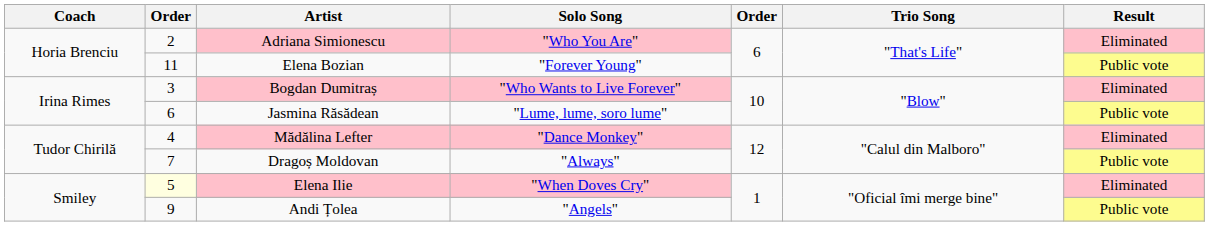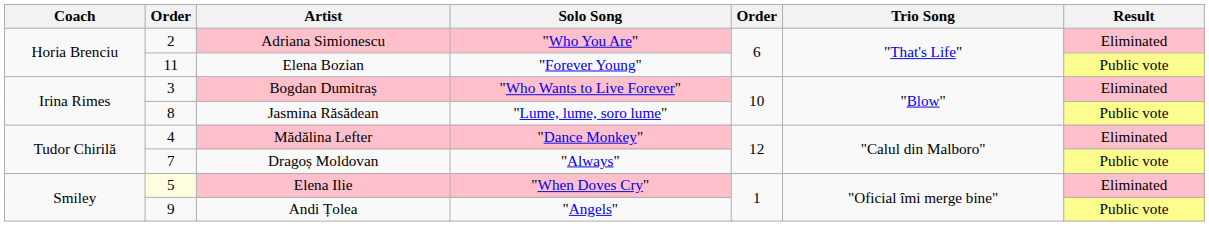 <table class="wikitable" style="text-align: center; width:100%;">
 <tr>
 <th style="width:10%;">Coach</th>
 <th style="width:02%;">Order</th>
 <th style="width:18%;">Artist</th>
 <th style="width:20%;">Solo Song</th>
 <th style="width:02%;">Order</th>
 <th style="width:20%;">Trio Song</th>
 <th style="width:10%;">Result</th>
 </tr>
 <tr>
 <td rowspan="2">Horia Brenciu</td>
 <td>2</td>
 <td bgcolor="pink">Adriana Simionescu</td>
 <td bgcolor="pink">"<a href='#'>Who You Are</a>"</td>
 <td rowspan="2">6</td>
 <td rowspan="2">"<a href='#'>That's Life</a>"</td>
 <td bgcolor="pink">Eliminated</td>
 </tr>
 <tr>
 <td>11</td>
 <td>Elena Bozian</td>
 <td>"<a href='#'>Forever Young</a>"</td>
 <td bgcolor="#fdfc8f">Public vote</td>
 </tr>
 <tr>
 <td rowspan="2">Irina Rimes</td>
 <td>3</td>
 <td bgcolor="pink">Bogdan Dumitraș</td>
 <td bgcolor="pink">"<a href='#'>Who Wants to Live Forever</a>"</td>
 <td rowspan="2">10</td>
 <td rowspan="2">"<a href='#'>Blow</a>"</td>
 <td bgcolor="pink">Eliminated</td>
 </tr>
 <tr>
-<td>6</td>
+<td>8</td>
 <td>Jasmina Răsădean</td>
 <td>"<a href='#'>Lume, lume, soro lume</a>"</td>
 <td bgcolor="#fdfc8f">Public vote</td>
 </tr>
 <tr>
 <td rowspan="2">Tudor Chirilă</td>
 <td>4</td>
 <td bgcolor="pink">Mădălina Lefter</td>
 <td bgcolor="pink">"<a href='#'>Dance Monkey</a>"</td>
 <td rowspan="2">12</td>
 <td rowspan="2">"Calul din Malboro"</td>
 <td bgcolor="pink">Eliminated</td>
 </tr>
 <tr>
 <td>7</td>
 <td>Dragoș Moldovan</td>
 <td>"<a href='#'>Always</a>"</td>
 <td bgcolor="#fdfc8f">Public vote</td>
 </tr>
 <tr>
 <td rowspan="2">Smiley</td>
 <td style="background: lightyellow;">5</td>
 <td bgcolor="pink">Elena Ilie</td>
 <td bgcolor="pink">"<a href='#'>When Doves Cry</a>"</td>
 <td rowspan="2">1</td>
 <td rowspan="2">"Oficial îmi merge bine"</td>
 <td bgcolor="pink">Eliminated</td>
 </tr>
 <tr>
 <td>9</td>
 <td>Andi Țolea</td>
 <td>"<a href='#'>Angels</a>"</td>
 <td bgcolor="#fdfc8f">Public vote</td>
 </tr>
 </table>
